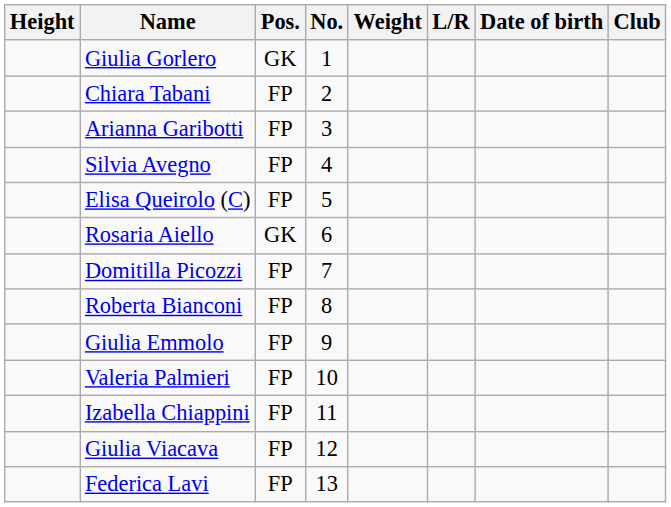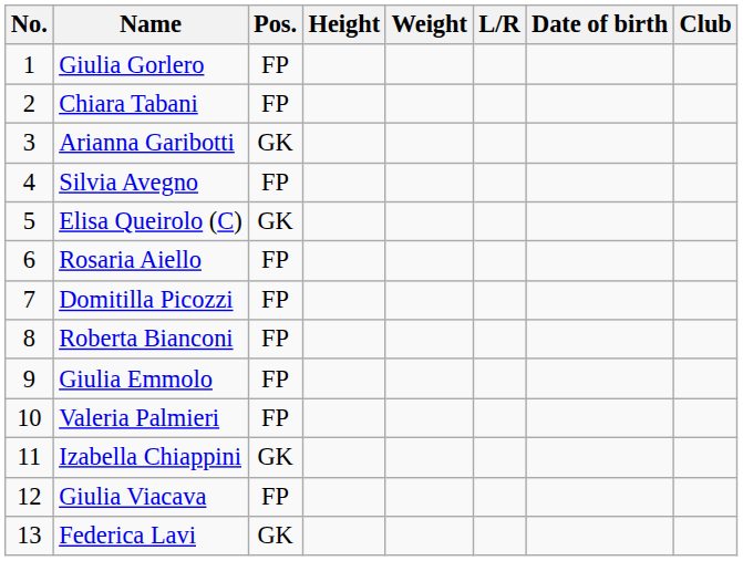 <table class="wikitable sortable" style="text-align:center">
 <tr>
-<th>Height</th>
+<th>No.</th>
 <th>Name</th>
 <th>Pos.</th>
-<th>No.</th>
+<th>Height</th>
 <th>Weight</th>
 <th>L/R</th>
 <th>Date of birth</th>
 <th>Club</th>
 </tr>
 <tr>
+<td style="text-align:center;">1</td>
+<td style="text-align:left;"><a href='#'>Giulia Gorlero</a></td>
+<td style="text-align:center;">FP</td>
 <td></td>
-<td style="text-align:left;"><a href='#'>Giulia Gorlero</a></td>
-<td style="text-align:center;">GK</td>
-<td style="text-align:center;">1</td>
 <td></td>
 <td></td>
 <td style="text-align:left;"></td>
 <td></td>
 </tr>
 <tr>
-<td></td>
+<td style="text-align:center;">2</td>
 <td style="text-align:left;"><a href='#'>Chiara Tabani</a></td>
 <td style="text-align:center;">FP</td>
-<td style="text-align:center;">2</td>
+<td></td>
 <td></td>
 <td></td>
 <td style="text-align:left;"></td>
 <td></td>
 </tr>
 <tr>
+<td style="text-align:center;">3</td>
+<td style="text-align:left;"><a href='#'>Arianna Garibotti</a></td>
+<td style="text-align:center;">GK</td>
 <td></td>
-<td style="text-align:left;"><a href='#'>Arianna Garibotti</a></td>
-<td style="text-align:center;">FP</td>
-<td style="text-align:center;">3</td>
 <td></td>
 <td></td>
 <td style="text-align:left;"></td>
 <td></td>
 </tr>
 <tr>
-<td></td>
+<td style="text-align:center;">4</td>
 <td style="text-align:left;"><a href='#'>Silvia Avegno</a></td>
 <td style="text-align:center;">FP</td>
-<td style="text-align:center;">4</td>
+<td></td>
 <td></td>
 <td></td>
 <td style="text-align:left;"></td>
 <td></td>
 </tr>
 <tr>
+<td style="text-align:center;">5</td>
+<td style="text-align:left;"><a href='#'>Elisa Queirolo</a> (<a href='#'>C</a>)</td>
+<td style="text-align:center;">GK</td>
 <td></td>
-<td style="text-align:left;"><a href='#'>Elisa Queirolo</a> (<a href='#'>C</a>)</td>
-<td style="text-align:center;">FP</td>
-<td style="text-align:center;">5</td>
 <td></td>
 <td></td>
 <td style="text-align:left;"></td>
 <td></td>
 </tr>
 <tr>
+<td style="text-align:center;">6</td>
+<td style="text-align:left;"><a href='#'>Rosaria Aiello</a></td>
+<td style="text-align:center;">FP</td>
 <td></td>
-<td style="text-align:left;"><a href='#'>Rosaria Aiello</a></td>
-<td style="text-align:center;">GK</td>
-<td style="text-align:center;">6</td>
 <td></td>
 <td></td>
 <td style="text-align:left;"></td>
 <td></td>
 </tr>
 <tr>
-<td></td>
+<td style="text-align:center;">7</td>
 <td style="text-align:left;"><a href='#'>Domitilla Picozzi</a></td>
 <td style="text-align:center;">FP</td>
-<td style="text-align:center;">7</td>
+<td></td>
 <td></td>
 <td></td>
 <td style="text-align:left;"></td>
 <td></td>
 </tr>
 <tr>
-<td></td>
+<td style="text-align:center;">8</td>
 <td style="text-align:left;"><a href='#'>Roberta Bianconi</a></td>
 <td style="text-align:center;">FP</td>
-<td style="text-align:center;">8</td>
+<td></td>
 <td></td>
 <td></td>
 <td style="text-align:left;"></td>
 <td></td>
 </tr>
 <tr>
-<td></td>
+<td style="text-align:center;">9</td>
 <td style="text-align:left;"><a href='#'>Giulia Emmolo</a></td>
 <td style="text-align:center;">FP</td>
-<td style="text-align:center;">9</td>
+<td></td>
 <td></td>
 <td></td>
 <td style="text-align:left;"></td>
 <td></td>
 </tr>
 <tr>
-<td></td>
+<td style="text-align:center;">10</td>
 <td style="text-align:left;"><a href='#'>Valeria Palmieri</a></td>
 <td style="text-align:center;">FP</td>
-<td style="text-align:center;">10</td>
+<td></td>
 <td></td>
 <td></td>
 <td style="text-align:left;"></td>
 <td></td>
 </tr>
 <tr>
+<td style="text-align:center;">11</td>
+<td style="text-align:left;"><a href='#'>Izabella Chiappini</a></td>
+<td style="text-align:center;">GK</td>
 <td></td>
-<td style="text-align:left;"><a href='#'>Izabella Chiappini</a></td>
-<td style="text-align:center;">FP</td>
-<td style="text-align:center;">11</td>
 <td></td>
 <td></td>
 <td style="text-align:left;"></td>
 <td></td>
 </tr>
 <tr>
-<td></td>
+<td style="text-align:center;">12</td>
 <td style="text-align:left;"><a href='#'>Giulia Viacava</a></td>
 <td style="text-align:center;">FP</td>
-<td style="text-align:center;">12</td>
+<td></td>
 <td></td>
 <td></td>
 <td style="text-align:left;"></td>
 <td></td>
 </tr>
 <tr>
+<td style="text-align:center;">13</td>
+<td style="text-align:left;"><a href='#'>Federica Lavi</a></td>
+<td style="text-align:center;">GK</td>
 <td></td>
-<td style="text-align:left;"><a href='#'>Federica Lavi</a></td>
-<td style="text-align:center;">FP</td>
-<td style="text-align:center;">13</td>
 <td></td>
 <td></td>
 <td style="text-align:left;"></td>
 <td></td>
 </tr>
 </table>
